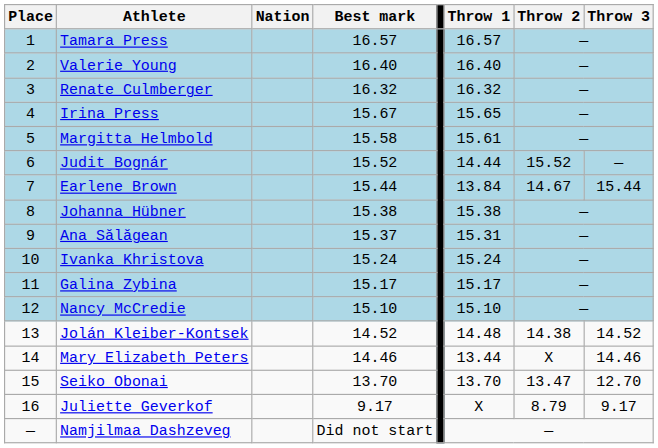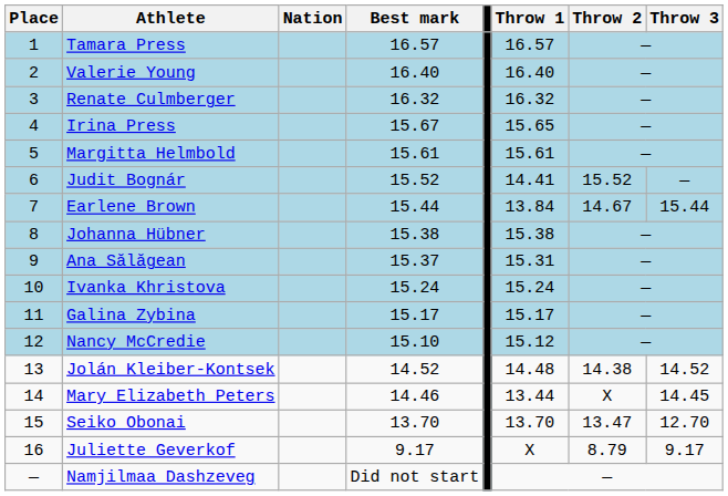 <table class=wikitable>
 <tr>
 <th>Place</th>
 <th>Athlete</th>
 <th>Nation</th>
 <th>Best mark</th>
 <td bgcolor=black></td>
 <th>Throw 1</th>
 <th>Throw 2</th>
 <th>Throw 3</th>
 </tr>
 <tr align=center bgcolor=lightblue>
 <td>1</td>
 <td align=left><a href='#'>Tamara Press</a></td>
 <td align=left></td>
 <td>16.57</td>
 <td rowspan=17 bgcolor=black></td>
 <td>16.57</td>
 <td colspan=2>—</td>
 </tr>
 <tr align=center bgcolor=lightblue>
 <td>2</td>
 <td align=left><a href='#'>Valerie Young</a></td>
 <td align=left></td>
 <td>16.40</td>
 <td>16.40</td>
 <td colspan=2>—</td>
 </tr>
 <tr align=center bgcolor=lightblue>
 <td>3</td>
 <td align=left><a href='#'>Renate Culmberger</a></td>
 <td align=left></td>
 <td>16.32</td>
 <td>16.32</td>
 <td colspan=2>—</td>
 </tr>
 <tr align=center bgcolor=lightblue>
 <td>4</td>
 <td align=left><a href='#'>Irina Press</a></td>
 <td align=left></td>
 <td>15.67</td>
 <td>15.65</td>
 <td colspan=2>—</td>
 </tr>
 <tr align=center bgcolor=lightblue>
 <td>5</td>
 <td align=left><a href='#'>Margitta Helmbold</a></td>
 <td align=left></td>
-<td>15.58</td>
+<td>15.61</td>
 <td>15.61</td>
 <td colspan=2>—</td>
 </tr>
 <tr align=center bgcolor=lightblue>
 <td>6</td>
 <td align=left><a href='#'>Judit Bognár</a></td>
 <td align=left></td>
 <td>15.52</td>
-<td>14.44</td>
+<td>14.41</td>
 <td>15.52</td>
 <td>—</td>
 </tr>
 <tr align=center bgcolor=lightblue>
 <td>7</td>
 <td align=left><a href='#'>Earlene Brown</a></td>
 <td align=left></td>
 <td>15.44</td>
 <td>13.84</td>
 <td>14.67</td>
 <td>15.44</td>
 </tr>
 <tr align=center bgcolor=lightblue>
 <td>8</td>
 <td align=left><a href='#'>Johanna Hübner</a></td>
 <td align=left></td>
 <td>15.38</td>
 <td>15.38</td>
 <td colspan=2>—</td>
 </tr>
 <tr align=center bgcolor=lightblue>
 <td>9</td>
 <td align=left><a href='#'>Ana Sălăgean</a></td>
 <td align=left></td>
 <td>15.37</td>
 <td>15.31</td>
 <td colspan=2>—</td>
 </tr>
 <tr align=center bgcolor=lightblue>
 <td>10</td>
 <td align=left><a href='#'>Ivanka Khristova</a></td>
 <td align=left></td>
 <td>15.24</td>
 <td>15.24</td>
 <td colspan=2>—</td>
 </tr>
 <tr align=center bgcolor=lightblue>
 <td>11</td>
 <td align=left><a href='#'>Galina Zybina</a></td>
 <td align=left></td>
 <td>15.17</td>
 <td>15.17</td>
 <td colspan=2>—</td>
 </tr>
 <tr align=center bgcolor=lightblue>
 <td>12</td>
 <td align=left><a href='#'>Nancy McCredie</a></td>
 <td align=left></td>
 <td>15.10</td>
-<td>15.10</td>
+<td>15.12</td>
 <td colspan=2>—</td>
 </tr>
 <tr align=center>
 <td>13</td>
 <td align=left><a href='#'>Jolán Kleiber-Kontsek</a></td>
 <td align=left></td>
 <td>14.52</td>
 <td>14.48</td>
 <td>14.38</td>
 <td>14.52</td>
 </tr>
 <tr align=center>
 <td>14</td>
 <td align=left><a href='#'>Mary Elizabeth Peters</a></td>
 <td align=left></td>
 <td>14.46</td>
 <td>13.44</td>
 <td>X</td>
-<td>14.46</td>
+<td>14.45</td>
 </tr>
 <tr align=center>
 <td>15</td>
 <td align=left><a href='#'>Seiko Obonai</a></td>
 <td align=left></td>
 <td>13.70</td>
 <td>13.70</td>
 <td>13.47</td>
 <td>12.70</td>
 </tr>
 <tr align=center>
 <td>16</td>
 <td align=left><a href='#'>Juliette Geverkof</a></td>
 <td align=left></td>
 <td>9.17</td>
 <td>X</td>
 <td>8.79</td>
 <td>9.17</td>
 </tr>
 <tr align=center>
 <td>—</td>
 <td align=left><a href='#'>Namjilmaa Dashzeveg</a></td>
 <td align=left></td>
 <td>Did not start</td>
 <td colspan=3>—</td>
 </tr>
 </table>
